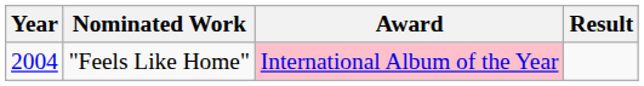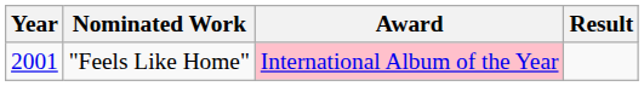 <table class="wikitable">
 <tr>
 <th>Year</th>
 <th>Nominated Work</th>
 <th>Award</th>
 <th>Result</th>
 </tr>
 <tr>
-<td><a href='#'>2004</a></td>
+<td><a href='#'>2001</a></td>
 <td>"Feels Like Home"</td>
 <td style="background: pink;"><a href='#'>International Album of the Year</a></td>
 <td></td>
 </tr>
 </table>
